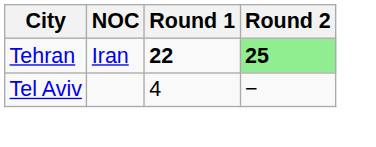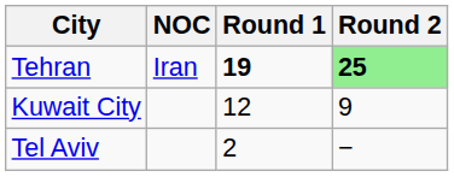 <table class=wikitable>
 <tr>
 <th>City</th>
 <th>NOC</th>
 <th>Round 1</th>
 <th>Round 2</th>
 </tr>
 <tr>
 <td><a href='#'>Tehran</a></td>
 <td> <a href='#'>Iran</a></td>
-<td><strong>22</strong></td>
+<td><strong>19</strong></td>
 <td style="background: lightgreen;"><strong>25</strong></td>
+</tr>
+<tr>
+<td><a href='#'>Kuwait City</a></td>
+<td></td>
+<td>12</td>
+<td>9</td>
 </tr>
 <tr>
 <td><a href='#'>Tel Aviv</a></td>
 <td></td>
-<td>4</td>
+<td>2</td>
 <td>−</td>
 </tr>
 </table>
